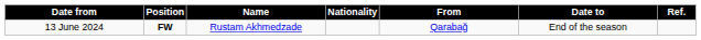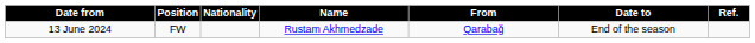 <table class="wikitable" style="text-align:center; font-size:90%; ">
 <tr>
 <th style="background:#000000; color:#FFFFFF; width:200px;">Date from</th>
 <th style="background:#000000; color:#FFFFFF; width:50px;">Position</th>
+<th style="background:#000000; color:#FFFFFF; width:50px;">Nationality</th>
 <th style="background:#000000; color:#FFFFFF; width:200px;">Name</th>
-<th style="background:#000000; color:#FFFFFF; width:50px;">Nationality</th>
 <th style="background:#000000; color:#FFFFFF; width:200px;">From</th>
 <th style="background:#000000; color:#FFFFFF; width:200px;">Date to</th>
 <th style="background:#000000; color:#FFFFFF; width:50px;">Ref.</th>
 </tr>
 <tr>
 <td>13 June 2024</td>
-<td><strong>FW</strong></td>
+<td>FW</td>
+<td></td>
 <td><a href='#'>Rustam Akhmedzade</a></td>
-<td></td>
 <td><a href='#'>Qarabağ</a></td>
 <td>End of the season</td>
 <td></td>
 </tr>
 </table>
